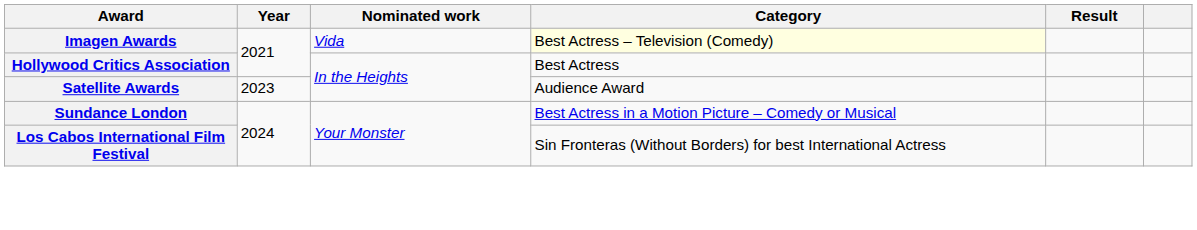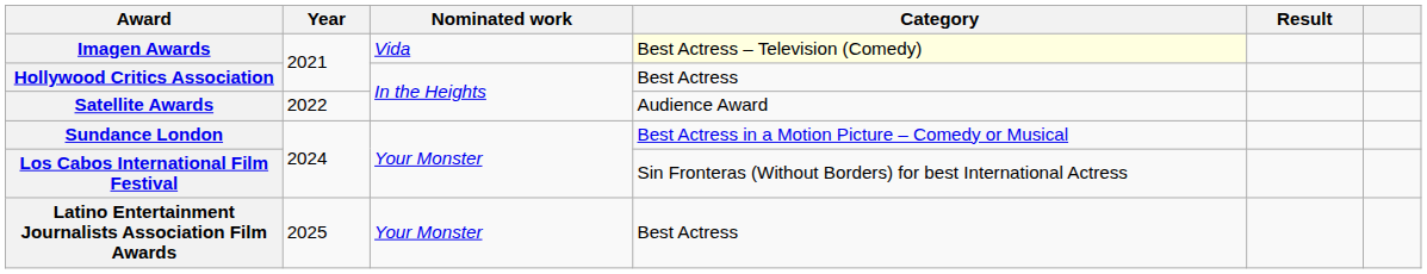 <table class="wikitable sortable plainrowheaders" style="width:99%;">
 <tr>
 <th scope="col" style="width:19%;">Award</th>
 <th scope="col" style="width:6%;">Year</th>
 <th scope="col" style="width:18%;">Nominated work</th>
 <th scope="col" style="width:42%;">Category</th>
 <th scope="col" style="width:8%;">Result</th>
 <th scope="col" style="width:4%;" class="unsortable"></th>
 </tr>
 <tr>
 <th scope="row"><a href='#'>Imagen Awards</a></th>
 <td rowspan="2">2021</td>
 <td><a href='#'><em>Vida</em></a></td>
 <td style="background: lightyellow;">Best Actress – Television (Comedy)</td>
 <td></td>
 <td style="text-align:center;"></td>
 </tr>
 <tr>
 <th scope="row"><a href='#'>Hollywood Critics Association</a></th>
 <td rowspan="2"><em><a href='#'>In the Heights</a></em></td>
 <td>Best Actress</td>
 <td></td>
 <td style="text-align:center;"></td>
 </tr>
 <tr>
 <th scope="row"><a href='#'>Satellite Awards</a></th>
-<td>2023</td>
+<td>2022</td>
 <td>Audience Award</td>
 <td></td>
 <td style="text-align:center;"></td>
 </tr>
 <tr>
 <th scope="row"><a href='#'>Sundance London</a></th>
 <td rowspan="2">2024</td>
 <td rowspan="2"><em><a href='#'>Your Monster</a></em></td>
 <td><a href='#'>Best Actress in a Motion Picture – Comedy or Musical</a></td>
 <td></td>
 <td style="text-align:center;"></td>
 </tr>
 <tr>
 <th scope="row"><a href='#'>Los Cabos International Film Festival</a></th>
 <td>Sin Fronteras (Without Borders) for best International Actress</td>
 <td></td>
 <td style="text-align:center;"></td>
 </tr>
+<tr>
+<th scope="row">Latino Entertainment Journalists Association Film Awards</th>
+<td>2025</td>
+<td><em><a href='#'>Your Monster</a></em></td>
+<td>Best Actress</td>
+<td></td>
+<td></td>
+</tr>
 </table>
